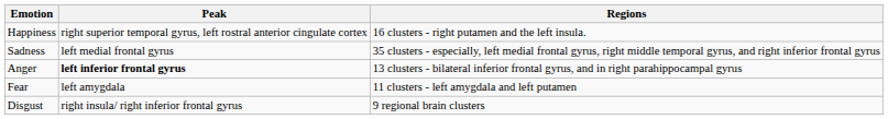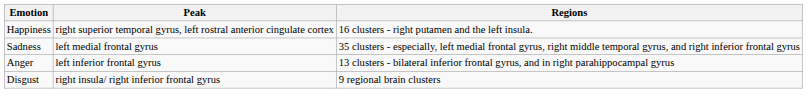 <table class="wikitable">
 <tr>
 <th>Emotion</th>
 <th>Peak</th>
 <th>Regions</th>
 </tr>
 <tr>
 <td>Happiness</td>
 <td>right superior temporal gyrus, left rostral anterior cingulate cortex</td>
 <td>16 clusters - right putamen and the left insula.</td>
 </tr>
 <tr>
 <td>Sadness</td>
 <td>left medial frontal gyrus</td>
 <td>35 clusters - especially, left medial frontal gyrus, right middle temporal gyrus, and right inferior frontal gyrus</td>
 </tr>
 <tr>
 <td>Anger</td>
-<td><strong>left inferior frontal gyrus</strong></td>
+<td>left inferior frontal gyrus</td>
 <td>13 clusters - bilateral inferior frontal gyrus, and in right parahippocampal gyrus</td>
-</tr>
-<tr>
-<td>Fear</td>
-<td>left amygdala</td>
-<td>11 clusters - left amygdala and left putamen</td>
 </tr>
 <tr>
 <td>Disgust</td>
 <td>right insula/ right inferior frontal gyrus</td>
 <td>9 regional brain clusters</td>
 </tr>
 </table>
